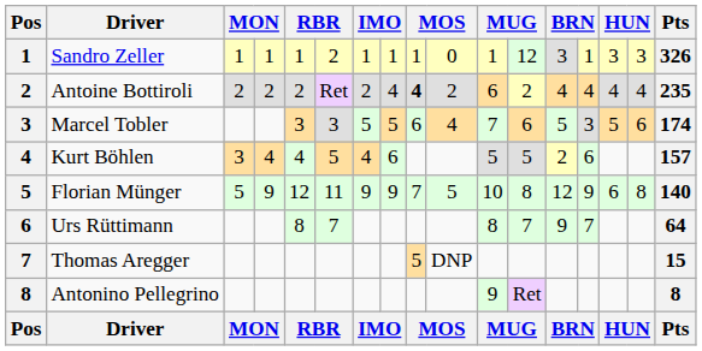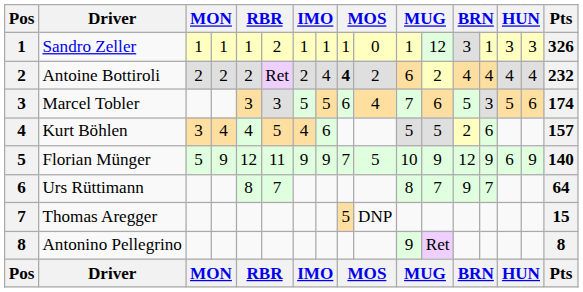 <table class="wikitable" style="font-size: 85%; text-align: center;">
 <tr valign="top">
 <th valign=middle>Pos</th>
 <th valign=middle>Driver</th>
 <th colspan=2><a href='#'>MON</a><br></th>
 <th colspan=2><a href='#'>RBR</a><br></th>
 <th colspan=2><a href='#'>IMO</a><br></th>
 <th colspan=2><a href='#'>MOS</a><br></th>
 <th colspan=2><a href='#'>MUG</a><br></th>
 <th colspan=2><a href='#'>BRN</a><br></th>
 <th colspan=2><a href='#'>HUN</a><br></th>
 <th valign="middle">Pts</th>
 </tr>
 <tr>
 <th>1</th>
 <td align=left> <a href='#'>Sandro Zeller</a></td>
 <td style="background:#FFFFBF">1</td>
 <td style="background:#FFFFBF">1</td>
 <td style="background:#FFFFBF">1</td>
 <td style="background:#FFFFBF">2</td>
 <td style="background:#FFFFBF">1</td>
 <td style="background:#FFFFBF">1</td>
 <td style="background:#FFFFBF">1</td>
 <td style="background:#FFFFBF">0</td>
 <td style="background:#FFFFBF">1</td>
 <td style="background:#dfffdf">12</td>
 <td style="background:#dfdfdf">3</td>
 <td style="background:#FFFFBF">1</td>
 <td style="background:#FFFFBF">3</td>
 <td style="background:#FFFFBF">3</td>
 <th>326</th>
 </tr>
 <tr>
 <th>2</th>
 <td align=left> Antoine Bottiroli</td>
 <td style="background:#dfdfdf">2</td>
 <td style="background:#dfdfdf">2</td>
 <td style="background:#dfdfdf">2</td>
 <td style="background:#EFCFFF">Ret</td>
 <td style="background:#dfdfdf">2</td>
 <td style="background:#dfdfdf">4</td>
 <td style="background:#dfdfdf"><strong>4</strong></td>
 <td style="background:#dfdfdf">2</td>
 <td style="background:#ffdf9f">6</td>
 <td style="background:#FFFFBF">2</td>
 <td style="background:#ffdf9f">4</td>
 <td style="background:#ffdf9f">4</td>
 <td style="background:#dfdfdf">4</td>
 <td style="background:#dfdfdf">4</td>
-<th>235</th>
+<th>232</th>
 </tr>
 <tr>
 <th>3</th>
 <td align=left> Marcel Tobler</td>
 <td></td>
 <td></td>
 <td style="background:#ffdf9f">3</td>
 <td style="background:#dfdfdf">3</td>
 <td style="background:#dfffdf">5</td>
 <td style="background:#ffdf9f">5</td>
 <td style="background:#dfffdf">6</td>
 <td style="background:#ffdf9f">4</td>
 <td style="background:#dfffdf">7</td>
 <td style="background:#ffdf9f">6</td>
 <td style="background:#dfffdf">5</td>
 <td style="background:#dfdfdf">3</td>
 <td style="background:#ffdf9f">5</td>
 <td style="background:#ffdf9f">6</td>
 <th>174</th>
 </tr>
 <tr>
 <th>4</th>
 <td align=left> Kurt Böhlen</td>
 <td style="background:#ffdf9f">3</td>
 <td style="background:#ffdf9f">4</td>
 <td style="background:#dfffdf">4</td>
 <td style="background:#ffdf9f">5</td>
 <td style="background:#ffdf9f">4</td>
 <td style="background:#dfffdf">6</td>
 <td></td>
 <td></td>
 <td style="background:#dfdfdf">5</td>
 <td style="background:#dfdfdf">5</td>
 <td style="background:#FFFFBF">2</td>
 <td style="background:#dfffdf">6</td>
 <td></td>
 <td></td>
 <th>157</th>
 </tr>
 <tr>
 <th>5</th>
 <td align=left> Florian Münger</td>
 <td style="background:#dfffdf">5</td>
 <td style="background:#dfffdf">9</td>
 <td style="background:#dfffdf">12</td>
 <td style="background:#dfffdf">11</td>
 <td style="background:#dfffdf">9</td>
 <td style="background:#dfffdf">9</td>
 <td style="background:#dfffdf">7</td>
 <td style="background:#dfffdf">5</td>
 <td style="background:#dfffdf">10</td>
-<td style="background:#dfffdf">8</td>
+<td style="background:#dfffdf">9</td>
 <td style="background:#dfffdf">12</td>
 <td style="background:#dfffdf">9</td>
 <td style="background:#dfffdf">6</td>
-<td style="background:#dfffdf">8</td>
+<td style="background:#dfffdf">9</td>
 <th>140</th>
 </tr>
 <tr>
 <th>6</th>
 <td align=left> Urs Rüttimann</td>
 <td></td>
 <td></td>
 <td style="background:#dfffdf">8</td>
 <td style="background:#dfffdf">7</td>
 <td></td>
 <td></td>
 <td></td>
 <td></td>
 <td style="background:#dfffdf">8</td>
 <td style="background:#dfffdf">7</td>
 <td style="background:#dfffdf">9</td>
 <td style="background:#dfffdf">7</td>
 <td></td>
 <td></td>
 <th>64</th>
 </tr>
 <tr>
 <th>7</th>
 <td align=left> Thomas Aregger</td>
 <td></td>
 <td></td>
 <td></td>
 <td></td>
 <td></td>
 <td></td>
 <td style="background:#ffdf9f">5</td>
 <td>DNP</td>
 <td></td>
 <td></td>
 <td></td>
 <td></td>
 <td></td>
 <td></td>
 <th>15</th>
 </tr>
 <tr>
 <th>8</th>
 <td align=left> Antonino Pellegrino</td>
 <td></td>
 <td></td>
 <td></td>
 <td></td>
 <td></td>
 <td></td>
 <td></td>
 <td></td>
 <td style="background:#dfffdf">9</td>
 <td style="background:#EFCFFF">Ret</td>
 <td></td>
 <td></td>
 <td></td>
 <td></td>
 <th>8</th>
 </tr>
 <tr>
 <th valign=middle>Pos</th>
 <th valign=middle>Driver</th>
 <th colspan=2><a href='#'>MON</a><br></th>
 <th colspan=2><a href='#'>RBR</a><br></th>
 <th colspan=2><a href='#'>IMO</a><br></th>
 <th colspan=2><a href='#'>MOS</a><br></th>
 <th colspan=2><a href='#'>MUG</a><br></th>
 <th colspan=2><a href='#'>BRN</a><br></th>
 <th colspan=2><a href='#'>HUN</a><br></th>
 <th valign="middle">Pts</th>
 </tr>
 </table>
